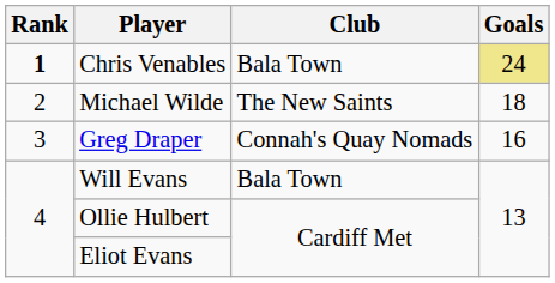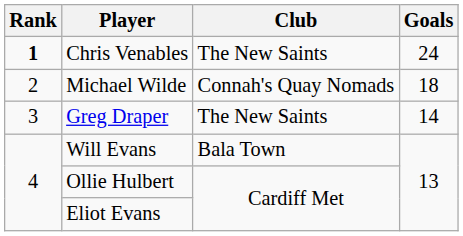 <table class="wikitable" style="text-align:center">
 <tr>
 <th>Rank</th>
 <th>Player</th>
 <th>Club</th>
 <th>Goals</th>
 </tr>
 <tr>
 <td><strong>1</strong></td>
 <td align="left"> Chris Venables</td>
-<td align="left">Bala Town</td>
-<td align="centre" style="background: khaki;">24</td>
+<td align="left">The New Saints</td>
+<td align="centre">24</td>
 </tr>
 <tr>
 <td>2</td>
 <td align="left"> Michael Wilde</td>
-<td align="left">The New Saints</td>
+<td align="left">Connah's Quay Nomads</td>
 <td>18</td>
 </tr>
 <tr>
 <td>3</td>
 <td align="left"> <a href='#'>Greg Draper</a></td>
-<td align="left">Connah's Quay Nomads</td>
-<td>16</td>
+<td align="left">The New Saints</td>
+<td>14</td>
 </tr>
 <tr>
 <td rowspan="3">4</td>
 <td align="left"> Will Evans</td>
 <td align="left">Bala Town</td>
 <td rowspan="3">13</td>
 </tr>
 <tr>
 <td align="left"> Ollie Hulbert</td>
 <td rowspan="2">Cardiff Met</td>
 </tr>
 <tr>
 <td align="left"> Eliot Evans</td>
 </tr>
 </table>
